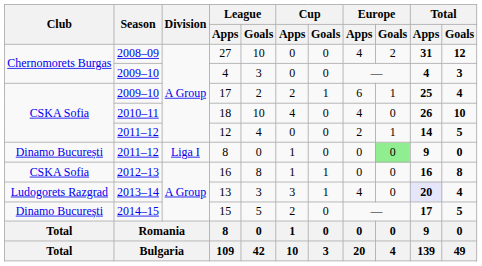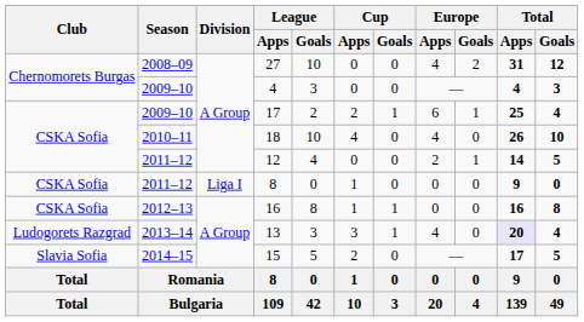 <table class="wikitable" style="font-size:90%; text-align: center">
 <tr>
 <th rowspan=2>Club</th>
 <th rowspan=2>Season</th>
 <th rowspan="2">Division</th>
 <th colspan=2>League</th>
 <th colspan=2>Cup</th>
 <th colspan=2>Europe</th>
 <th colspan=2>Total</th>
 </tr>
 <tr>
 <th>Apps</th>
 <th>Goals</th>
 <th>Apps</th>
 <th>Goals</th>
 <th>Apps</th>
 <th>Goals</th>
 <th>Apps</th>
 <th>Goals</th>
 </tr>
 <tr>
 <td rowspan=2><a href='#'>Chernomorets Burgas</a></td>
 <td><a href='#'>2008–09</a></td>
 <td rowspan="5"><a href='#'>A Group</a></td>
 <td>27</td>
 <td>10</td>
 <td>0</td>
 <td>0</td>
 <td>4</td>
 <td>2</td>
 <td><strong>31</strong></td>
 <td><strong>12</strong></td>
 </tr>
 <tr>
 <td><a href='#'>2009–10</a></td>
 <td>4</td>
 <td>3</td>
 <td>0</td>
 <td>0</td>
 <td colspan="2">—</td>
 <td><strong>4</strong></td>
 <td><strong>3</strong></td>
 </tr>
 <tr>
 <td rowspan=3><a href='#'>CSKA Sofia</a></td>
 <td><a href='#'>2009–10</a></td>
 <td>17</td>
 <td>2</td>
 <td>2</td>
 <td>1</td>
 <td>6</td>
 <td>1</td>
 <td><strong>25</strong></td>
 <td><strong>4</strong></td>
 </tr>
 <tr>
 <td><a href='#'>2010–11</a></td>
 <td>18</td>
 <td>10</td>
 <td>4</td>
 <td>0</td>
 <td>4</td>
 <td>0</td>
 <td><strong>26</strong></td>
 <td><strong>10</strong></td>
 </tr>
 <tr>
 <td><a href='#'>2011–12</a></td>
 <td>12</td>
 <td>4</td>
 <td>0</td>
 <td>0</td>
 <td>2</td>
 <td>1</td>
 <td><strong>14</strong></td>
 <td><strong>5</strong></td>
 </tr>
 <tr>
-<td><a href='#'>Dinamo București</a></td>
+<td><a href='#'>CSKA Sofia</a></td>
 <td><a href='#'>2011–12</a></td>
 <td><a href='#'>Liga I</a></td>
 <td>8</td>
 <td>0</td>
 <td>1</td>
 <td>0</td>
 <td>0</td>
-<td style="background: lightgreen;">0</td>
+<td>0</td>
 <td><strong>9</strong></td>
 <td><strong>0</strong></td>
 </tr>
 <tr>
 <td><a href='#'>CSKA Sofia</a></td>
 <td><a href='#'>2012–13</a></td>
 <td rowspan="3"><a href='#'>A Group</a></td>
 <td>16</td>
 <td>8</td>
 <td>1</td>
 <td>1</td>
 <td>0</td>
 <td>0</td>
 <td><strong>16</strong></td>
 <td><strong>8</strong></td>
 </tr>
 <tr>
 <td><a href='#'>Ludogorets Razgrad</a></td>
 <td><a href='#'>2013–14</a></td>
 <td>13</td>
 <td>3</td>
 <td>3</td>
 <td>1</td>
 <td>4</td>
 <td>0</td>
 <td style="background: lavender;"><strong>20</strong></td>
 <td><strong>4</strong></td>
 </tr>
 <tr>
-<td><a href='#'>Dinamo București</a></td>
+<td><a href='#'>Slavia Sofia</a></td>
 <td><a href='#'>2014–15</a></td>
 <td>15</td>
 <td>5</td>
 <td>2</td>
 <td>0</td>
 <td colspan="2">—</td>
 <td><strong>17</strong></td>
 <td><strong>5</strong></td>
 </tr>
 <tr>
 <th rowspan=1>Total</th>
 <th colspan=2>Romania</th>
 <th>8</th>
 <th>0</th>
 <th>1</th>
 <th>0</th>
 <th>0</th>
 <th>0</th>
 <th>9</th>
 <th>0</th>
 </tr>
 <tr>
 <th rowspan=1>Total</th>
 <th colspan=2>Bulgaria</th>
 <th>109</th>
 <th>42</th>
 <th>10</th>
 <th>3</th>
 <th>20</th>
 <th>4</th>
 <th>139</th>
 <th>49</th>
 </tr>
 </table>
